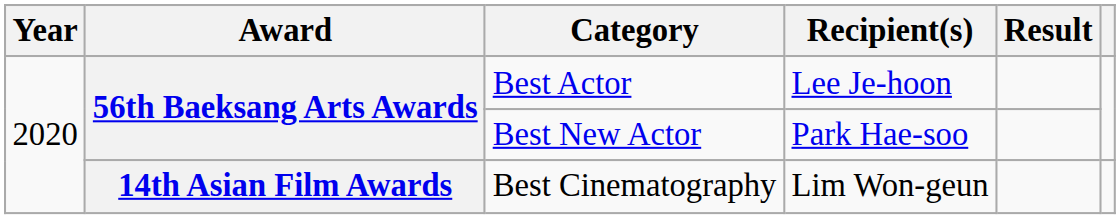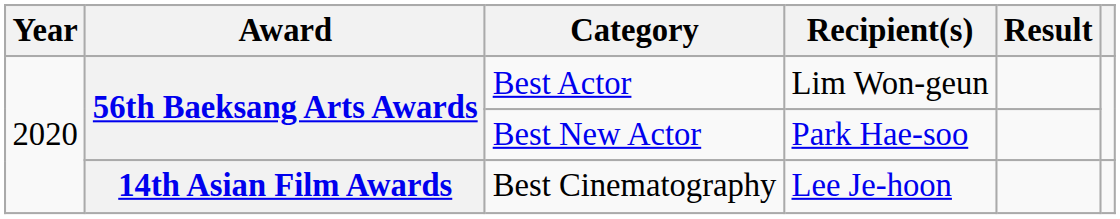 <table class="wikitable plainrowheaders sortable">
 <tr>
 <th scope="col">Year</th>
 <th scope="col">Award</th>
 <th scope="col">Category</th>
 <th scope="col">Recipient(s)</th>
 <th scope="col">Result</th>
 <th scope="col" class="unsortable"></th>
 </tr>
 <tr>
 <td rowspan="3">2020</td>
 <th scope="row" rowspan="2"><a href='#'>56th Baeksang Arts Awards</a></th>
 <td><a href='#'>Best Actor</a></td>
-<td><a href='#'>Lee Je-hoon</a></td>
+<td>Lim Won-geun</td>
 <td></td>
 <td style="text-align:center;" rowspan="2"></td>
 </tr>
 <tr>
 <td><a href='#'>Best New Actor</a></td>
 <td><a href='#'>Park Hae-soo</a></td>
 <td></td>
 </tr>
 <tr>
 <th scope="row"><a href='#'>14th Asian Film Awards</a></th>
 <td>Best Cinematography</td>
-<td>Lim Won-geun</td>
+<td><a href='#'>Lee Je-hoon</a></td>
 <td></td>
 <td style="text-align:center;"></td>
 </tr>
 </table>
